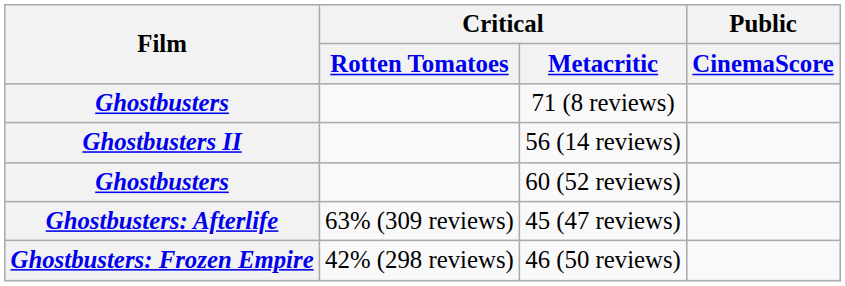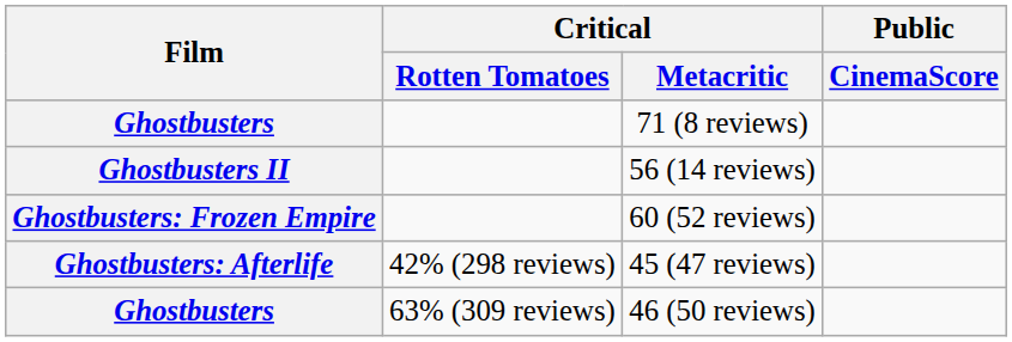 <table class="wikitable plainrowheaders sortable" style="text-align: center;">
 <tr>
 <th rowspan="2">Film</th>
 <th colspan="2">Critical</th>
 <th colspan="2">Public</th>
 </tr>
 <tr>
 <th><a href='#'>Rotten Tomatoes</a></th>
 <th><a href='#'>Metacritic</a></th>
 <th><a href='#'>CinemaScore</a></th>
 </tr>
 <tr>
 <th scope="row"><em><a href='#'>Ghostbusters</a></em></th>
 <td></td>
 <td>71 (8 reviews)</td>
 <td></td>
 </tr>
 <tr>
 <th scope="row"><em><a href='#'>Ghostbusters II</a></em></th>
 <td></td>
 <td>56 (14 reviews)</td>
 <td></td>
 </tr>
 <tr>
-<th scope="row"><em><a href='#'>Ghostbusters</a></em></th>
+<th scope="row"><em><a href='#'>Ghostbusters: Frozen Empire</a></em></th>
 <td></td>
 <td>60 (52 reviews)</td>
 <td></td>
 </tr>
 <tr>
 <th scope="row"><em><a href='#'>Ghostbusters: Afterlife</a></em></th>
-<td>63% (309 reviews)</td>
+<td>42% (298 reviews)</td>
 <td>45 (47 reviews)</td>
 <td></td>
 </tr>
 <tr>
-<th scope="row"><em><a href='#'>Ghostbusters: Frozen Empire</a></em></th>
-<td>42% (298 reviews)</td>
+<th scope="row"><em><a href='#'>Ghostbusters</a></em></th>
+<td>63% (309 reviews)</td>
 <td>46 (50 reviews)</td>
 <td></td>
 </tr>
 </table>
